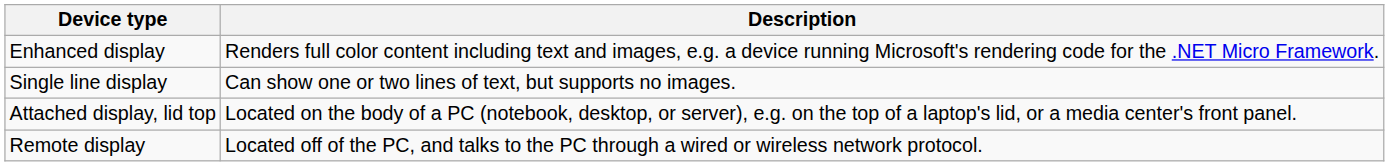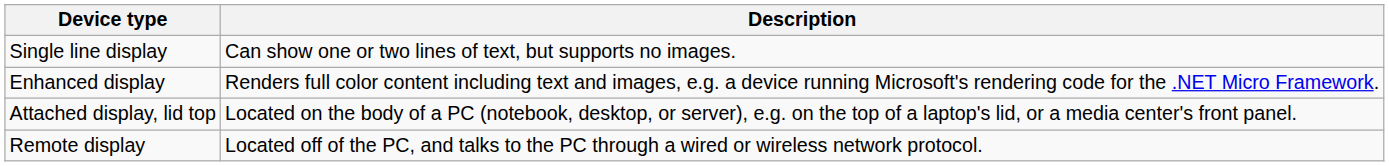 <table class="wikitable" style="margin: 1em auto">
 <tr>
 <th>Device type</th>
 <th>Description</th>
 </tr>
 <tr>
+<td>Single line display</td>
+<td>Can show one or two lines of text, but supports no images.</td>
+</tr>
+<tr>
 <td>Enhanced display</td>
 <td>Renders full color content including text and images, e.g. a device running Microsoft's rendering code for the <a href='#'>.NET Micro Framework</a>.</td>
-</tr>
-<tr>
-<td>Single line display</td>
-<td>Can show one or two lines of text, but supports no images.</td>
 </tr>
 <tr>
 <td>Attached display, lid top</td>
 <td>Located on the body of a PC (notebook, desktop, or server), e.g. on the top of a laptop's lid, or a media center's front panel.</td>
 </tr>
 <tr>
 <td>Remote display</td>
 <td>Located off of the PC, and talks to the PC through a wired or wireless network protocol.</td>
 </tr>
 </table>
